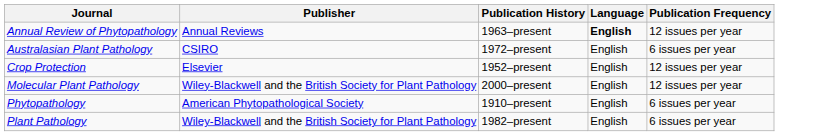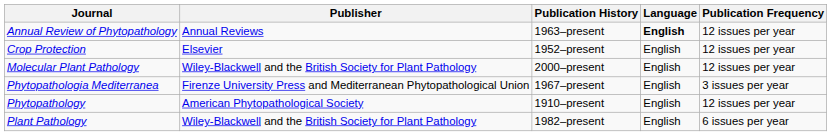 <table class="wikitable sortable">
 <tr>
 <th>Journal</th>
 <th>Publisher</th>
 <th>Publication History</th>
 <th>Language</th>
 <th>Publication Frequency</th>
 </tr>
 <tr>
 <td><em><a href='#'>Annual Review of Phytopathology</a></em></td>
 <td><a href='#'>Annual Reviews</a></td>
 <td>1963–present</td>
 <td><strong>English</strong></td>
 <td>12 issues per year</td>
 </tr>
 <tr>
-<td><em><a href='#'>Australasian Plant Pathology</a></em></td>
-<td><a href='#'>CSIRO</a></td>
-<td>1972–present</td>
-<td>English</td>
-<td>6 issues per year</td>
-</tr>
-<tr>
 <td><em><a href='#'>Crop Protection</a></em></td>
 <td><a href='#'>Elsevier</a></td>
 <td>1952–present</td>
 <td>English</td>
 <td>12 issues per year</td>
 </tr>
 <tr>
 <td><em><a href='#'>Molecular Plant Pathology</a></em></td>
 <td><a href='#'>Wiley-Blackwell</a> and the <a href='#'>British Society for Plant Pathology</a></td>
 <td>2000–present</td>
 <td>English</td>
 <td>12 issues per year</td>
 </tr>
 <tr>
+<td><em><a href='#'>Phytopathologia Mediterranea</a></em></td>
+<td><a href='#'>Firenze University Press</a> and Mediterranean Phytopathological Union</td>
+<td>1967–present</td>
+<td>English</td>
+<td>3 issues per year</td>
+</tr>
+<tr>
 <td><em><a href='#'>Phytopathology</a></em></td>
 <td><a href='#'>American Phytopathological Society</a></td>
 <td>1910–present</td>
 <td>English</td>
-<td>6 issues per year</td>
+<td>12 issues per year</td>
 </tr>
 <tr>
 <td><a href='#'><em>Plant Pathology</em></a></td>
 <td><a href='#'>Wiley-Blackwell</a> and the <a href='#'>British Society for Plant Pathology</a></td>
 <td>1982–present</td>
 <td>English</td>
 <td>6 issues per year</td>
 </tr>
 </table>
